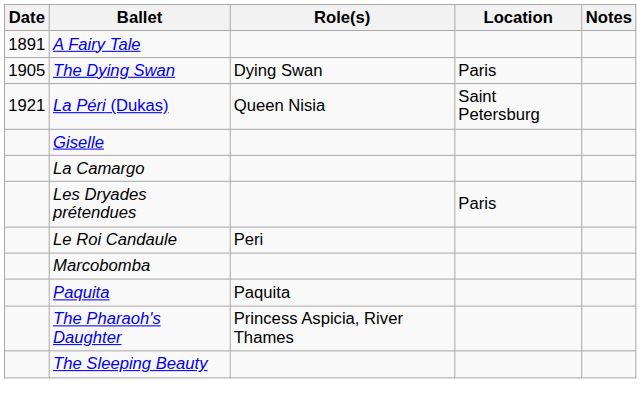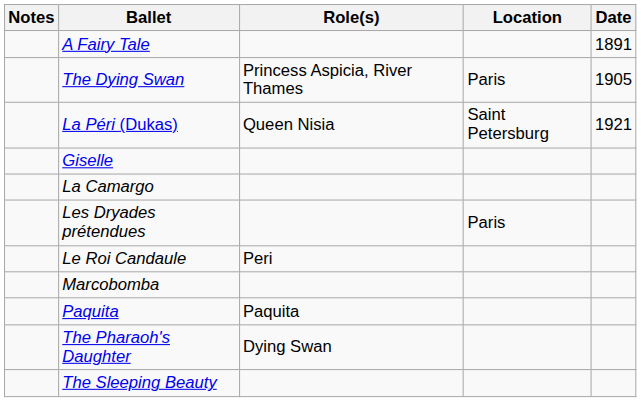 <table class="wikitable sortable">
 <tr>
-<th>Date</th>
+<th>Notes</th>
 <th>Ballet</th>
 <th>Role(s)</th>
 <th>Location</th>
-<th>Notes</th>
+<th>Date</th>
 </tr>
 <tr>
-<td>1891</td>
+<td></td>
 <td><em><a href='#'>A Fairy Tale</a></em></td>
 <td></td>
 <td></td>
-<td></td>
+<td>1891</td>
 </tr>
 <tr>
+<td></td>
+<td><em><a href='#'>The Dying Swan</a></em></td>
+<td>Princess Aspicia, River Thames</td>
+<td>Paris</td>
 <td>1905</td>
-<td><em><a href='#'>The Dying Swan</a></em></td>
-<td>Dying Swan</td>
-<td>Paris</td>
-<td></td>
 </tr>
 <tr>
-<td>1921</td>
+<td></td>
 <td><a href='#'><em>La Péri</em> (Dukas)</a></td>
 <td>Queen Nisia</td>
 <td>Saint Petersburg</td>
-<td></td>
+<td>1921</td>
 </tr>
 <tr>
 <td></td>
 <td><em><a href='#'>Giselle</a></em></td>
 <td></td>
 <td></td>
 <td></td>
 </tr>
 <tr>
 <td></td>
 <td><em>La Camargo</em></td>
 <td></td>
 <td></td>
 <td></td>
 </tr>
 <tr>
 <td></td>
 <td><em>Les Dryades prétendues</em></td>
 <td></td>
 <td>Paris</td>
 <td></td>
 </tr>
 <tr>
 <td></td>
 <td><em>Le Roi Candaule</em></td>
 <td>Peri</td>
 <td></td>
 <td></td>
 </tr>
 <tr>
 <td></td>
 <td><em>Marcobomba</em></td>
 <td></td>
 <td></td>
 <td></td>
 </tr>
 <tr>
 <td></td>
 <td><em><a href='#'>Paquita</a></em></td>
 <td>Paquita</td>
 <td></td>
 <td></td>
 </tr>
 <tr>
 <td></td>
 <td><em><a href='#'>The Pharaoh's Daughter</a></em></td>
-<td>Princess Aspicia, River Thames</td>
+<td>Dying Swan</td>
 <td></td>
 <td></td>
 </tr>
 <tr>
 <td></td>
 <td><em><a href='#'>The Sleeping Beauty</a></em></td>
 <td></td>
 <td></td>
 <td></td>
 </tr>
 </table>
